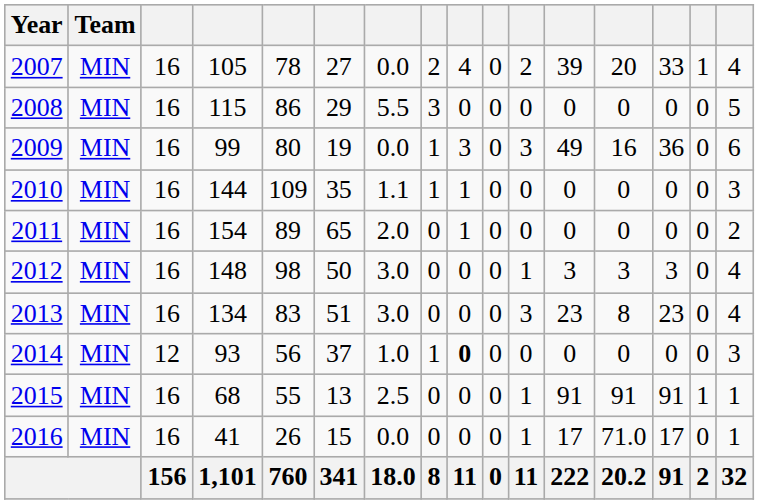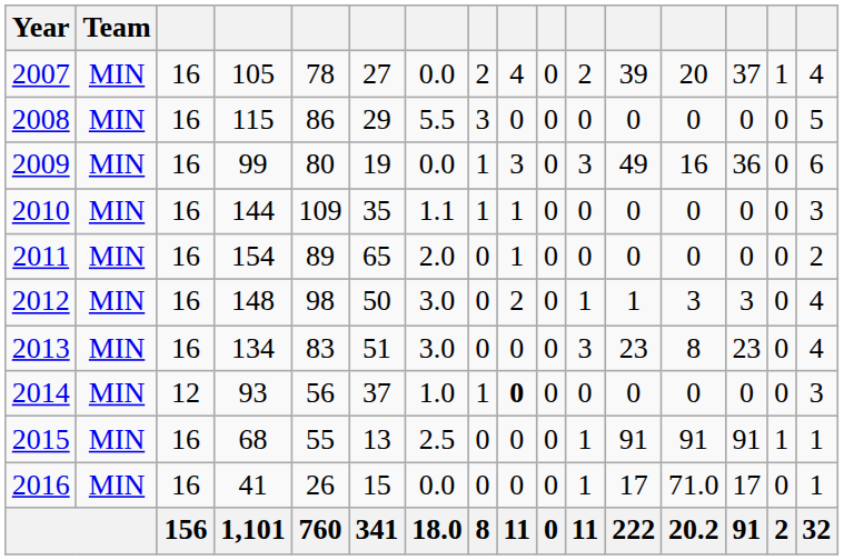 <table class="wikitable sortable" style="text-align:center">
 <tr>
 <th>Year</th>
 <th>Team</th>
 <th></th>
 <th></th>
 <th></th>
 <th></th>
 <th></th>
 <th></th>
 <th></th>
 <th></th>
 <th></th>
 <th></th>
 <th></th>
 <th></th>
 <th></th>
 <th></th>
 </tr>
 <tr>
 <td><a href='#'>2007</a></td>
 <td><a href='#'>MIN</a></td>
 <td>16</td>
 <td>105</td>
 <td>78</td>
 <td>27</td>
 <td>0.0</td>
 <td>2</td>
 <td>4</td>
 <td>0</td>
 <td>2</td>
 <td>39</td>
 <td>20</td>
-<td>33</td>
+<td>37</td>
 <td>1</td>
 <td>4</td>
 </tr>
 <tr>
 <td><a href='#'>2008</a></td>
 <td><a href='#'>MIN</a></td>
 <td>16</td>
 <td>115</td>
 <td>86</td>
 <td>29</td>
 <td>5.5</td>
 <td>3</td>
 <td>0</td>
 <td>0</td>
 <td>0</td>
 <td>0</td>
 <td>0</td>
 <td>0</td>
 <td>0</td>
 <td>5</td>
 </tr>
 <tr>
 <td><a href='#'>2009</a></td>
 <td><a href='#'>MIN</a></td>
 <td>16</td>
 <td>99</td>
 <td>80</td>
 <td>19</td>
 <td>0.0</td>
 <td>1</td>
 <td>3</td>
 <td>0</td>
 <td>3</td>
 <td>49</td>
 <td>16</td>
 <td>36</td>
 <td>0</td>
 <td>6</td>
 </tr>
 <tr>
 <td><a href='#'>2010</a></td>
 <td><a href='#'>MIN</a></td>
 <td>16</td>
 <td>144</td>
 <td>109</td>
 <td>35</td>
 <td>1.1</td>
 <td>1</td>
 <td>1</td>
 <td>0</td>
 <td>0</td>
 <td>0</td>
 <td>0</td>
 <td>0</td>
 <td>0</td>
 <td>3</td>
 </tr>
 <tr>
 <td><a href='#'>2011</a></td>
 <td><a href='#'>MIN</a></td>
 <td>16</td>
 <td>154</td>
 <td>89</td>
 <td>65</td>
 <td>2.0</td>
 <td>0</td>
 <td>1</td>
 <td>0</td>
 <td>0</td>
 <td>0</td>
 <td>0</td>
 <td>0</td>
 <td>0</td>
 <td>2</td>
 </tr>
 <tr>
 <td><a href='#'>2012</a></td>
 <td><a href='#'>MIN</a></td>
 <td>16</td>
 <td>148</td>
 <td>98</td>
 <td>50</td>
 <td>3.0</td>
 <td>0</td>
-<td>0</td>
+<td>2</td>
 <td>0</td>
 <td>1</td>
-<td>3</td>
+<td>1</td>
 <td>3</td>
 <td>3</td>
 <td>0</td>
 <td>4</td>
 </tr>
 <tr>
 <td><a href='#'>2013</a></td>
 <td><a href='#'>MIN</a></td>
 <td>16</td>
 <td>134</td>
 <td>83</td>
 <td>51</td>
 <td>3.0</td>
 <td>0</td>
 <td>0</td>
 <td>0</td>
 <td>3</td>
 <td>23</td>
 <td>8</td>
 <td>23</td>
 <td>0</td>
 <td>4</td>
 </tr>
 <tr>
 <td><a href='#'>2014</a></td>
 <td><a href='#'>MIN</a></td>
 <td>12</td>
 <td>93</td>
 <td>56</td>
 <td>37</td>
 <td>1.0</td>
 <td>1</td>
 <td><strong>0</strong></td>
 <td>0</td>
 <td>0</td>
 <td>0</td>
 <td>0</td>
 <td>0</td>
 <td>0</td>
 <td>3</td>
 </tr>
 <tr>
 <td><a href='#'>2015</a></td>
 <td><a href='#'>MIN</a></td>
 <td>16</td>
 <td>68</td>
 <td>55</td>
 <td>13</td>
 <td>2.5</td>
 <td>0</td>
 <td>0</td>
 <td>0</td>
 <td>1</td>
 <td>91</td>
 <td>91</td>
 <td>91</td>
 <td>1</td>
 <td>1</td>
 </tr>
 <tr>
 <td><a href='#'>2016</a></td>
 <td><a href='#'>MIN</a></td>
 <td>16</td>
 <td>41</td>
 <td>26</td>
 <td>15</td>
 <td>0.0</td>
 <td>0</td>
 <td>0</td>
 <td>0</td>
 <td>1</td>
 <td>17</td>
 <td>71.0</td>
 <td>17</td>
 <td>0</td>
 <td>1</td>
 </tr>
 <tr class="sortbottom">
 <th colspan="2"></th>
 <th>156</th>
 <th>1,101</th>
 <th>760</th>
 <th>341</th>
 <th>18.0</th>
 <th>8</th>
 <th>11</th>
 <th>0</th>
 <th>11</th>
 <th>222</th>
 <th>20.2</th>
 <th>91</th>
 <th>2</th>
 <th>32</th>
 </tr>
 </table>
